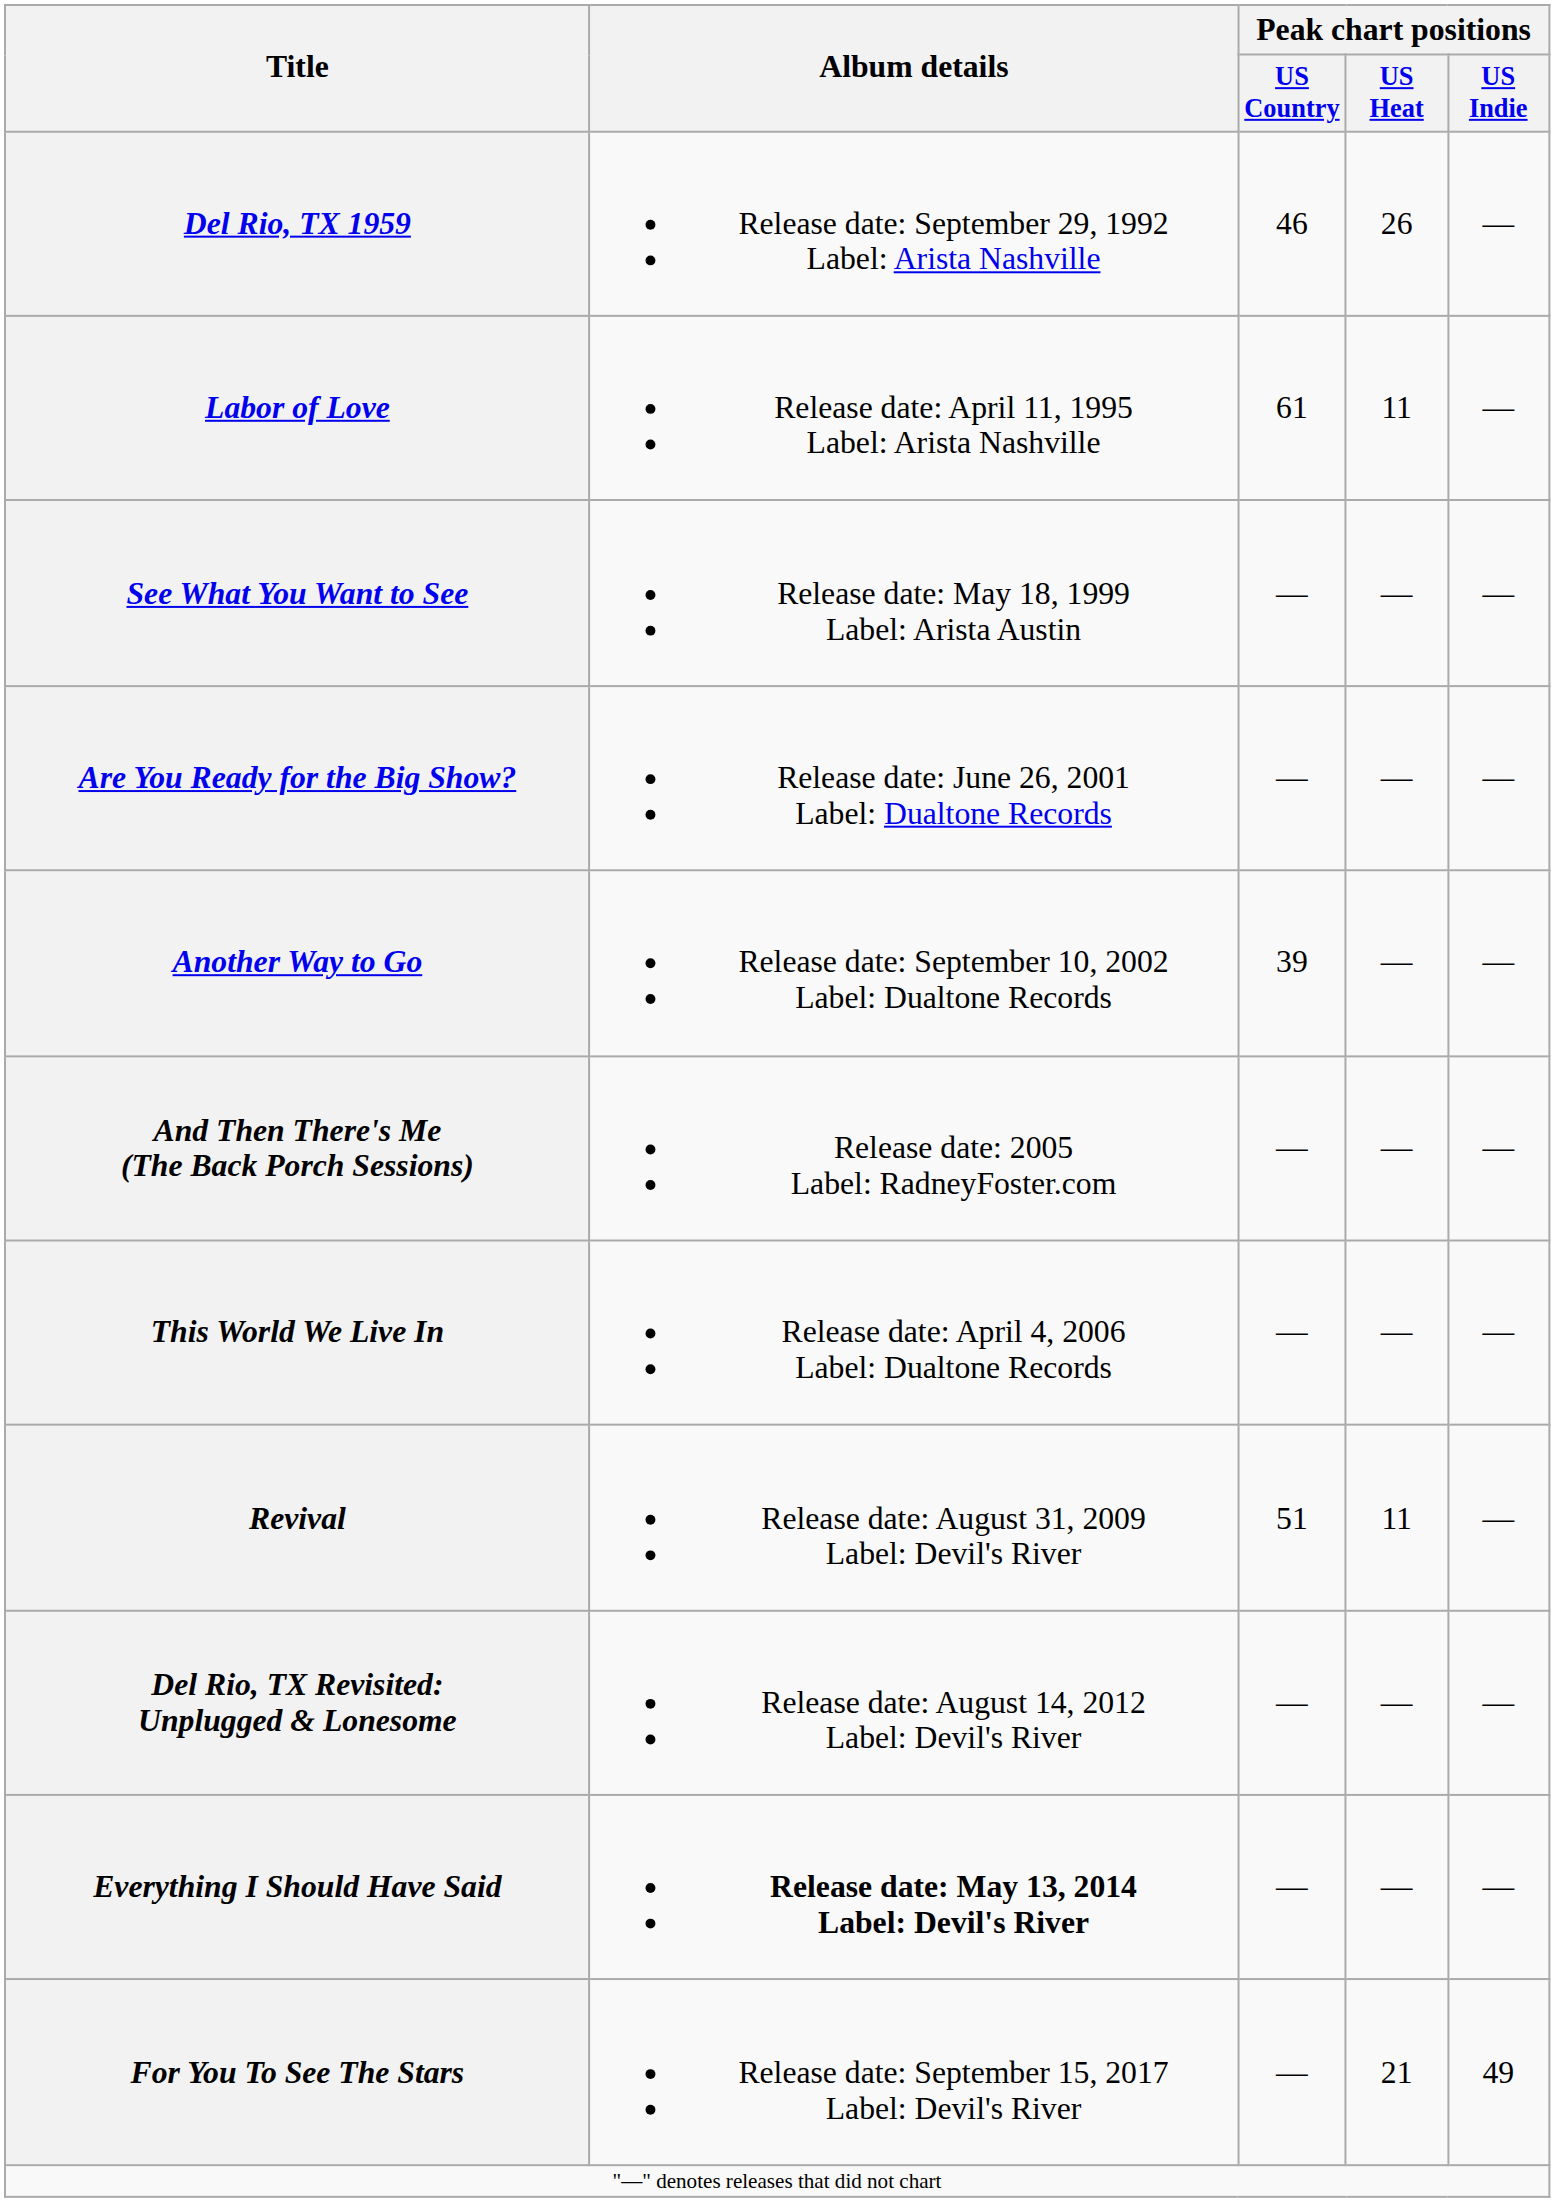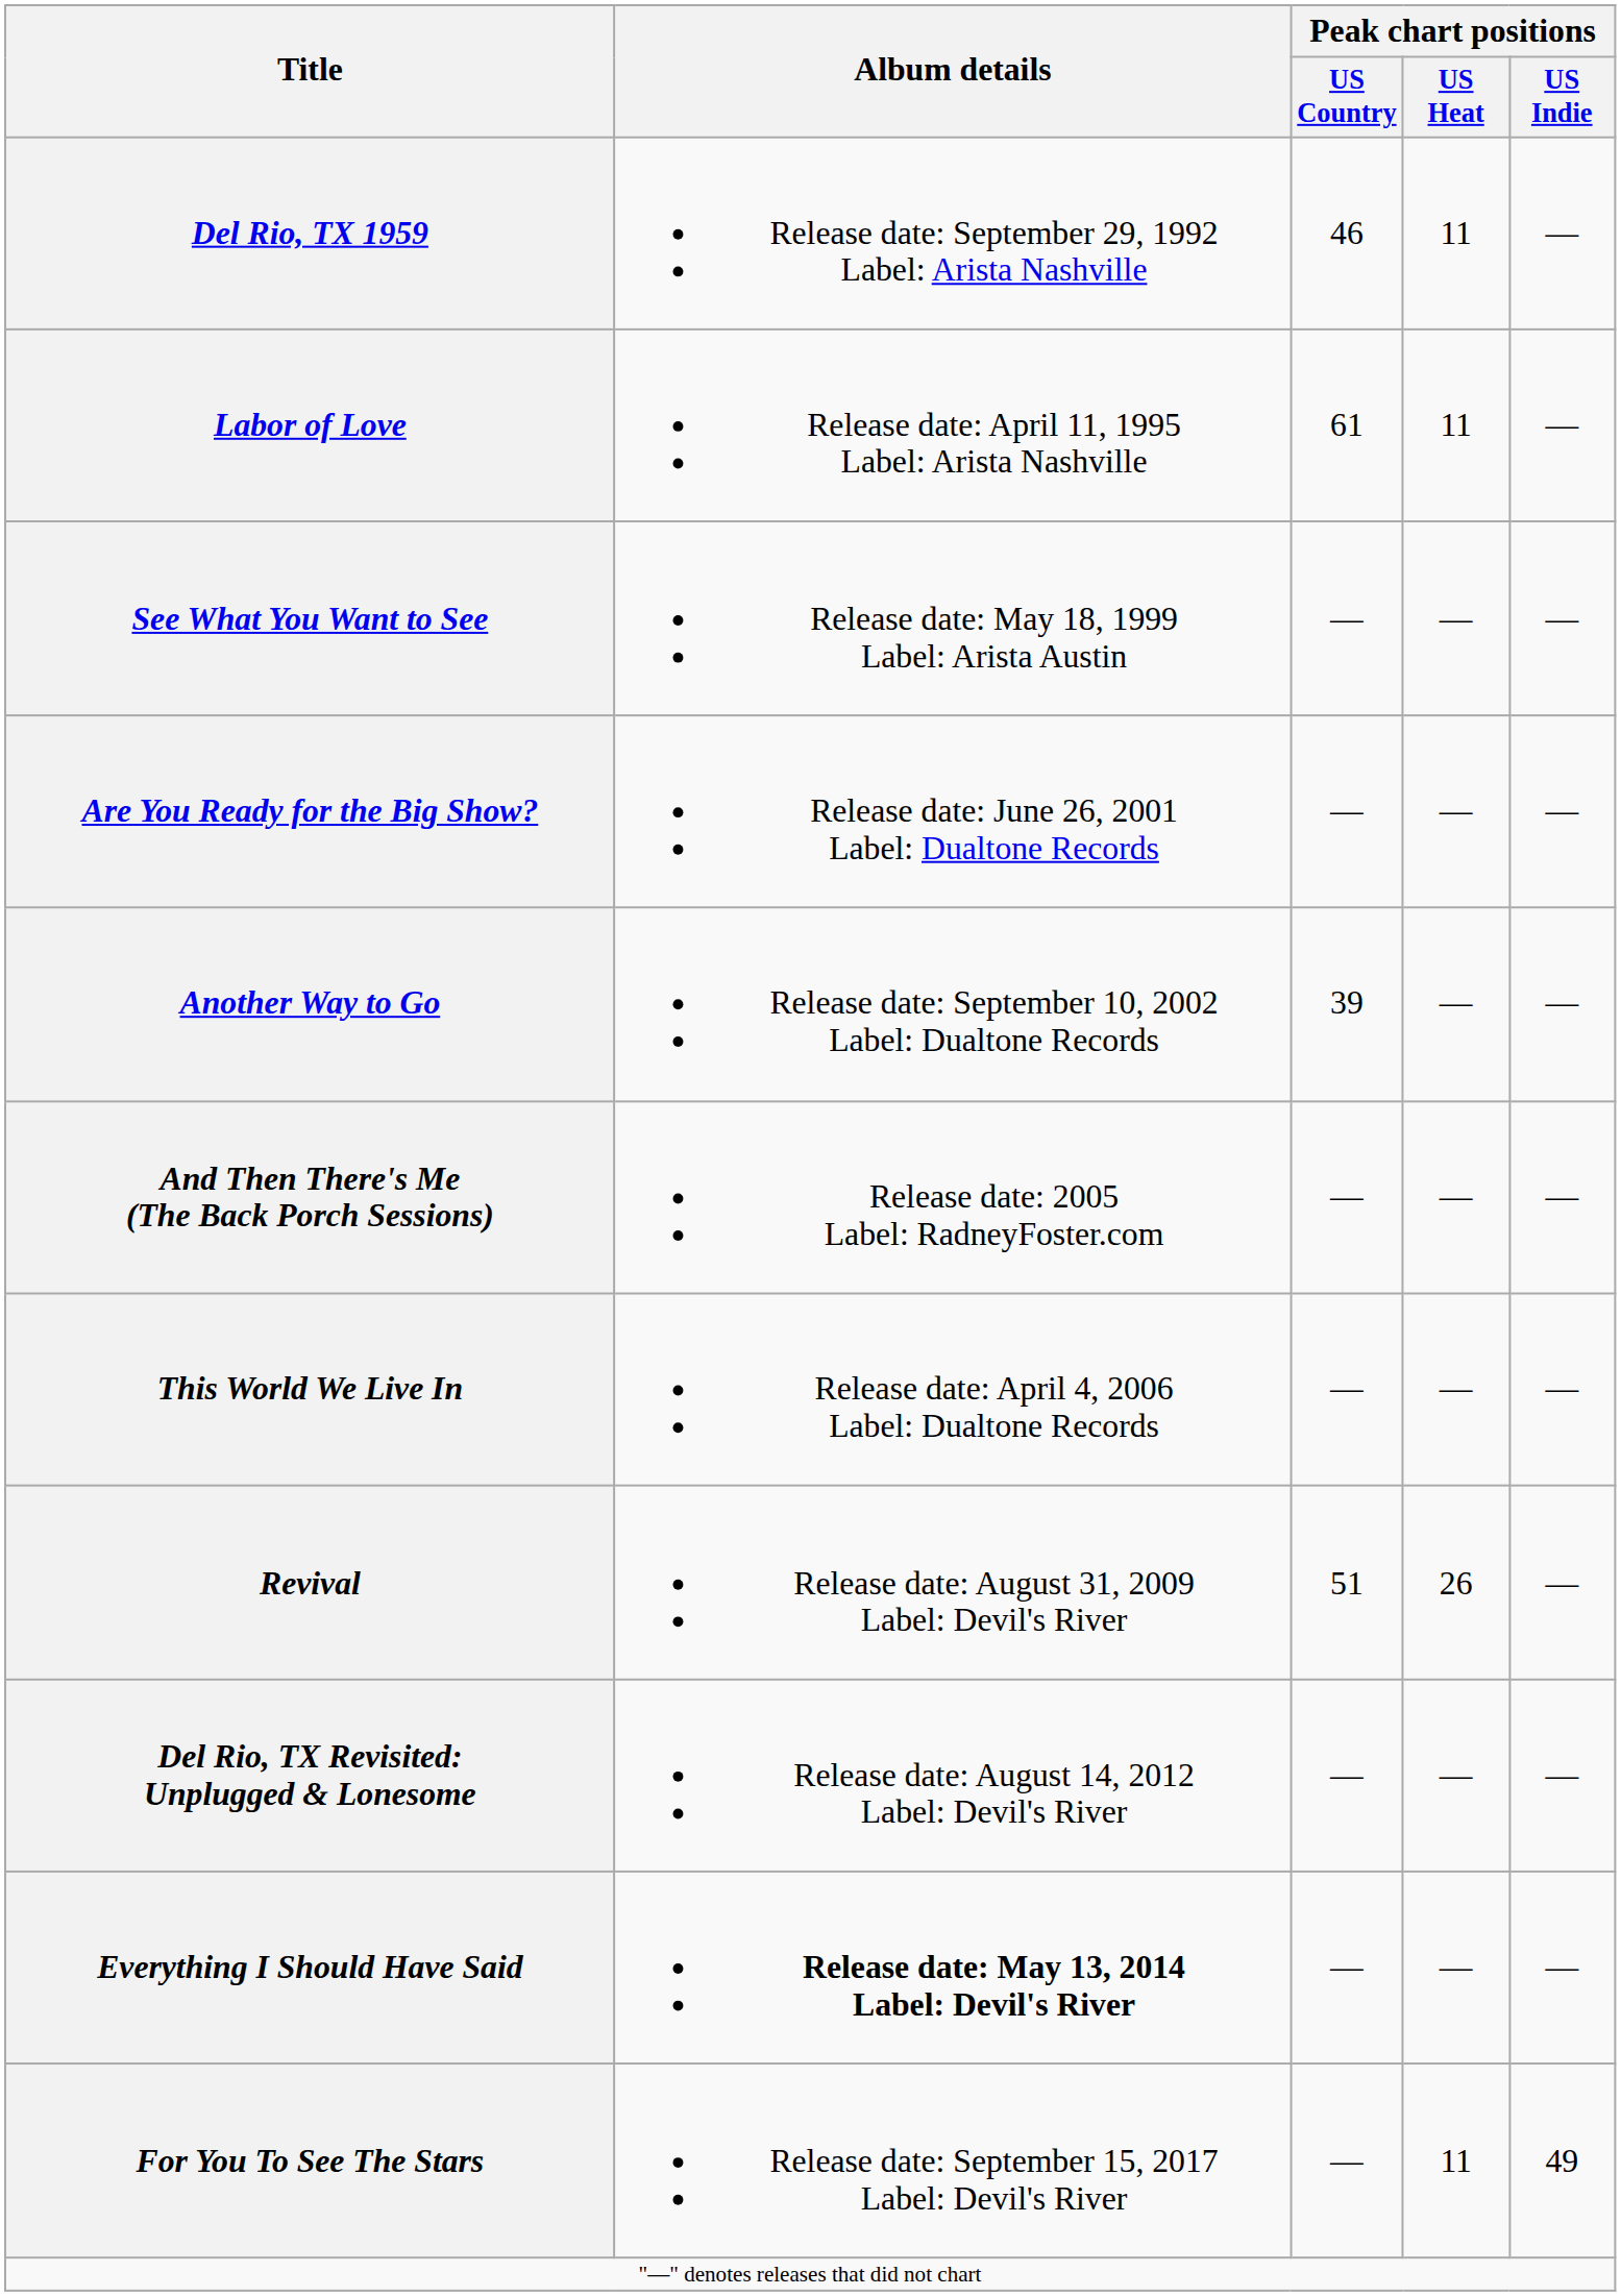 <table class="wikitable plainrowheaders" style="text-align:center;">
 <tr>
 <th rowspan="2" style="width:18em;">Title</th>
 <th rowspan="2" style="width:20em;">Album details</th>
 <th colspan="3">Peak chart positions</th>
 </tr>
 <tr style="font-size:smaller;">
 <th style="width:45px;"><a href='#'>US Country</a><br></th>
 <th style="width:45px;"><a href='#'>US Heat</a><br></th>
 <th style="width:45px;"><a href='#'>US Indie</a><br></th>
 </tr>
 <tr>
 <th scope="row"><em><a href='#'>Del Rio, TX 1959</a></em></th>
 <td><br><ul><li>Release date: September 29, 1992</li><li>Label: <a href='#'>Arista Nashville</a></li></ul></td>
 <td>46</td>
-<td>26</td>
+<td>11</td>
 <td>—</td>
 </tr>
 <tr>
 <th scope="row"><em><a href='#'>Labor of Love</a></em></th>
 <td><br><ul><li>Release date: April 11, 1995</li><li>Label: Arista Nashville</li></ul></td>
 <td>61</td>
 <td>11</td>
 <td>—</td>
 </tr>
 <tr>
 <th scope="row"><em><a href='#'>See What You Want to See</a></em></th>
 <td><br><ul><li>Release date: May 18, 1999</li><li>Label: Arista Austin</li></ul></td>
 <td>—</td>
 <td>—</td>
 <td>—</td>
 </tr>
 <tr>
 <th scope="row"><em><a href='#'>Are You Ready for the Big Show?</a></em></th>
 <td><br><ul><li>Release date: June 26, 2001</li><li>Label: <a href='#'>Dualtone Records</a></li></ul></td>
 <td>—</td>
 <td>—</td>
 <td>—</td>
 </tr>
 <tr>
 <th scope="row"><em><a href='#'>Another Way to Go</a></em></th>
 <td><br><ul><li>Release date: September 10, 2002</li><li>Label: Dualtone Records</li></ul></td>
 <td>39</td>
 <td>—</td>
 <td>—</td>
 </tr>
 <tr>
 <th scope="row"><em>And Then There's Me<br>(The Back Porch Sessions)</em></th>
 <td><br><ul><li>Release date: 2005</li><li>Label: RadneyFoster.com</li></ul></td>
 <td>—</td>
 <td>—</td>
 <td>—</td>
 </tr>
 <tr>
 <th scope="row"><em>This World We Live In</em></th>
 <td><br><ul><li>Release date: April 4, 2006</li><li>Label: Dualtone Records</li></ul></td>
 <td>—</td>
 <td>—</td>
 <td>—</td>
 </tr>
 <tr>
 <th scope="row"><em>Revival</em></th>
 <td><br><ul><li>Release date: August 31, 2009</li><li>Label: Devil's River</li></ul></td>
 <td>51</td>
-<td>11</td>
+<td>26</td>
 <td>—</td>
 </tr>
 <tr>
 <th scope="row"><em>Del Rio, TX Revisited:<br>Unplugged & Lonesome</em></th>
 <td><br><ul><li>Release date: August 14, 2012</li><li>Label: Devil's River</li></ul></td>
 <td>—</td>
 <td>—</td>
 <td>—</td>
 </tr>
 <tr>
 <th scope="row"><em>Everything I Should Have Said</em></th>
 <td><strong><br><ul><li>Release date: May 13, 2014</li><li>Label: Devil's River</li></ul></strong></td>
 <td>—</td>
 <td>—</td>
 <td>—</td>
 </tr>
 <tr>
 <th scope="row"><em>For You To See The Stars</em></th>
 <td><br><ul><li>Release date: September 15, 2017</li><li>Label: Devil's River</li></ul></td>
 <td>—</td>
-<td>21</td>
+<td>11</td>
 <td>49</td>
 </tr>
 <tr>
 <td colspan="5" style="font-size:8pt">"—" denotes releases that did not chart</td>
 </tr>
 </table>
